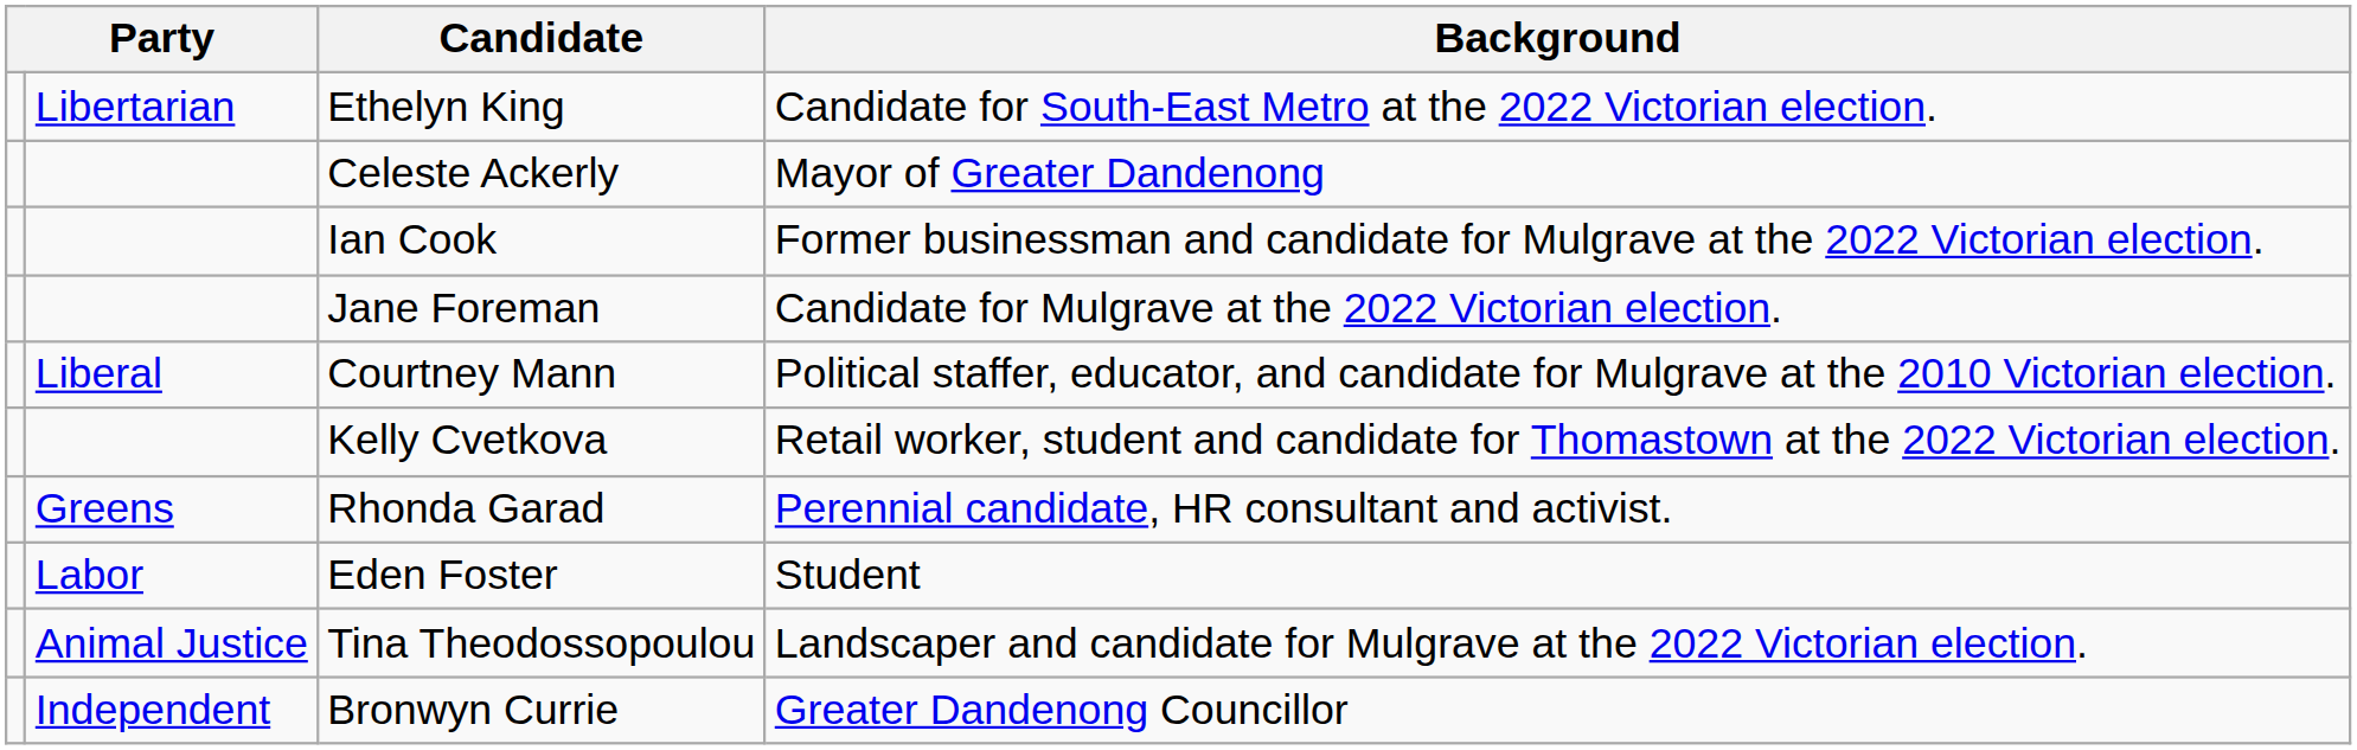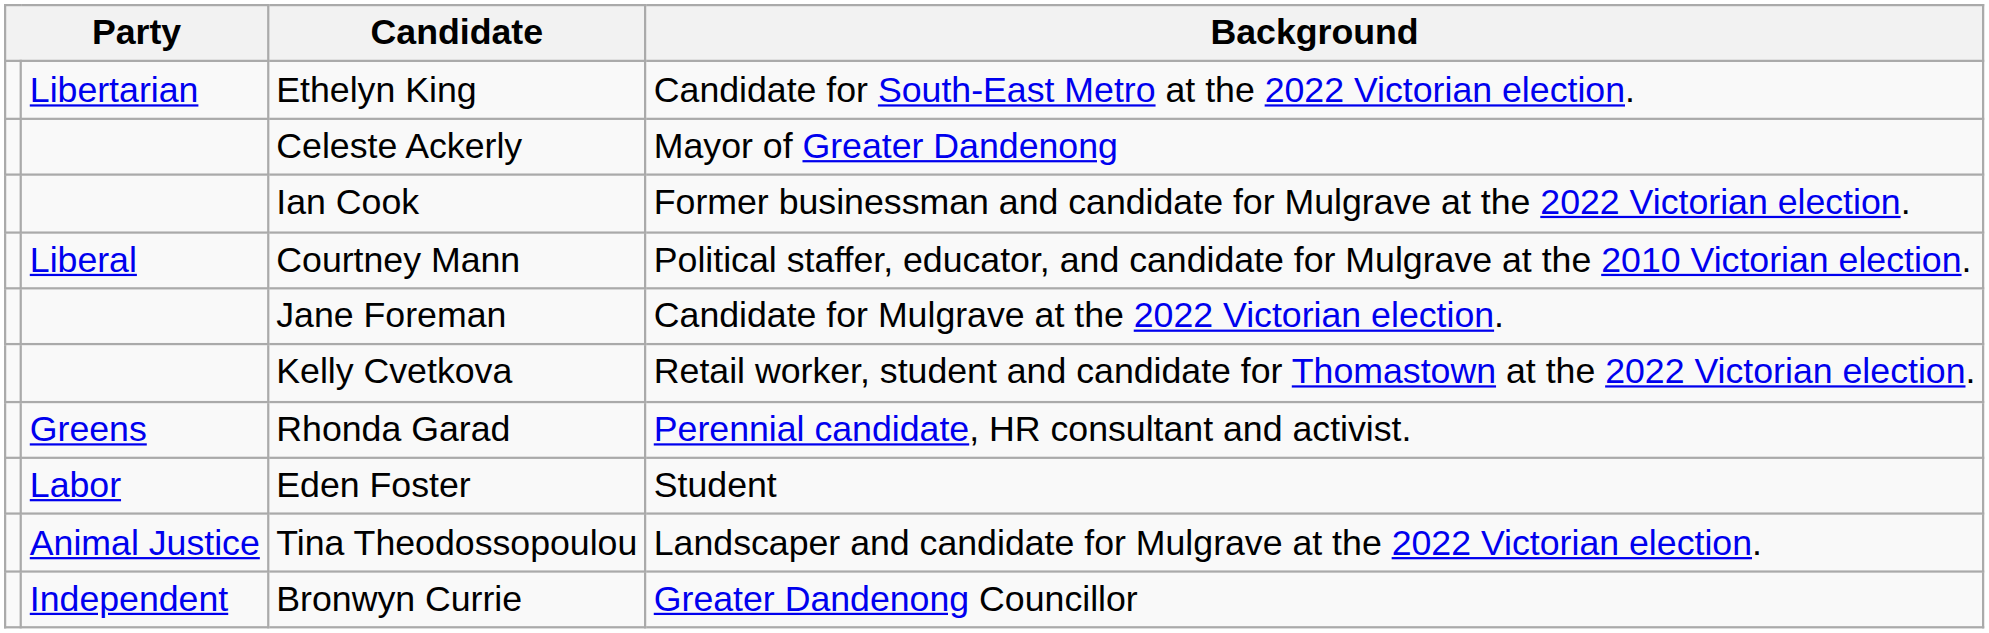 <table class="wikitable">
 <tr>
 <th colspan="2">Party</th>
 <th>Candidate</th>
 <th>Background</th>
 </tr>
 <tr>
 <td></td>
 <td><a href='#'>Libertarian</a></td>
 <td>Ethelyn King</td>
 <td>Candidate for <a href='#'>South-East Metro</a> at the <a href='#'>2022 Victorian election</a>.</td>
 </tr>
 <tr>
 <td></td>
 <td></td>
 <td>Celeste Ackerly</td>
 <td>Mayor of <a href='#'>Greater Dandenong</a></td>
 </tr>
 <tr>
 <td></td>
 <td></td>
 <td>Ian Cook</td>
 <td>Former businessman and candidate for Mulgrave at the <a href='#'>2022 Victorian election</a>.</td>
 </tr>
 <tr>
 <td></td>
+<td><a href='#'>Liberal</a></td>
+<td>Courtney Mann</td>
+<td>Political staffer, educator, and candidate for Mulgrave at the <a href='#'>2010 Victorian election</a>.</td>
+</tr>
+<tr>
+<td></td>
 <td></td>
 <td>Jane Foreman</td>
 <td>Candidate for Mulgrave at the <a href='#'>2022 Victorian election</a>.</td>
-</tr>
-<tr>
-<td></td>
-<td><a href='#'>Liberal</a></td>
-<td>Courtney Mann</td>
-<td>Political staffer, educator, and candidate for Mulgrave at the <a href='#'>2010 Victorian election</a>.</td>
 </tr>
 <tr>
 <td></td>
 <td></td>
 <td>Kelly Cvetkova</td>
 <td>Retail worker, student and candidate for <a href='#'>Thomastown</a> at the <a href='#'>2022 Victorian election</a>.</td>
 </tr>
 <tr>
 <td></td>
 <td><a href='#'>Greens</a></td>
 <td>Rhonda Garad</td>
 <td><a href='#'>Perennial candidate</a>, HR consultant and activist.</td>
 </tr>
 <tr>
 <td></td>
 <td><a href='#'>Labor</a></td>
 <td>Eden Foster</td>
 <td>Student</td>
 </tr>
 <tr>
 <td></td>
 <td><a href='#'>Animal Justice</a></td>
 <td>Tina Theodossopoulou</td>
 <td>Landscaper and candidate for Mulgrave at the <a href='#'>2022 Victorian election</a>.</td>
 </tr>
 <tr>
 <td></td>
 <td><a href='#'>Independent</a></td>
 <td>Bronwyn Currie</td>
 <td><a href='#'>Greater Dandenong</a> Councillor</td>
 </tr>
 </table>
